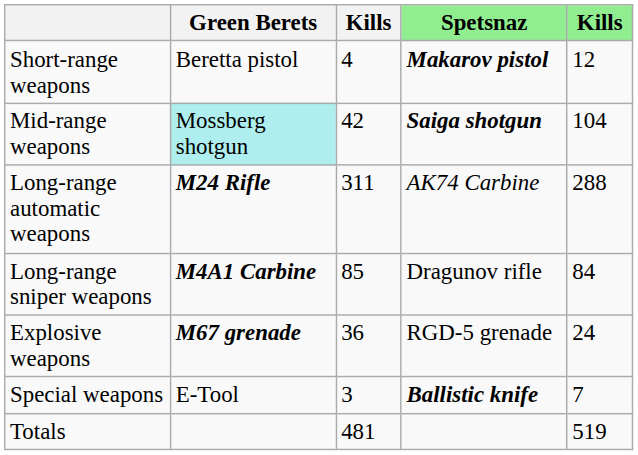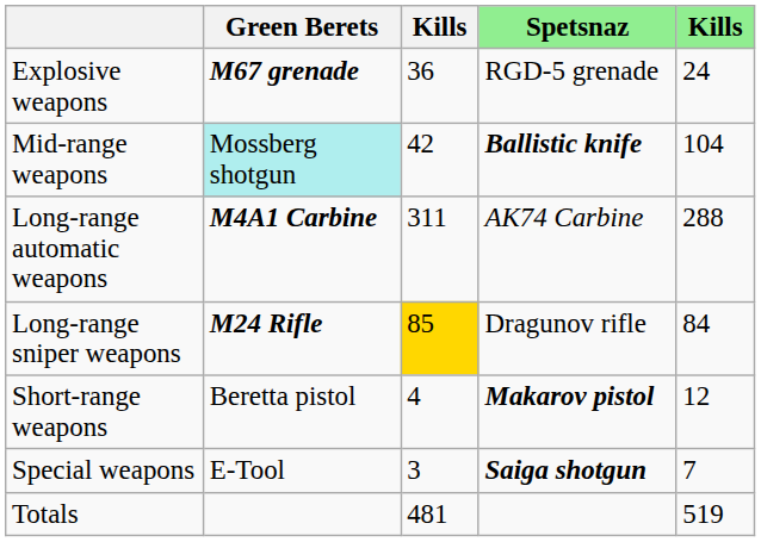 <table class="wikitable" style="text-align:left; width:440px; height:200px">
 <tr valign="top">
 <th style="width:120px;"></th>
 <th style="width:120px;">Green Berets</th>
 <th style="width:40px;">Kills</th>
 <th style="width:120px; background:lightgreen;">Spetsnaz</th>
 <th style="width:40px; background:lightgreen;">Kills</th>
 </tr>
 <tr valign="top">
+<td>Explosive weapons</td>
+<td><strong><em>M67 grenade</em></strong></td>
+<td>36</td>
+<td>RGD-5 grenade</td>
+<td>24</td>
+</tr>
+<tr valign="top">
+<td>Mid-range weapons</td>
+<td style="background: paleturquoise;">Mossberg shotgun</td>
+<td>42</td>
+<td><strong><em>Ballistic knife</em></strong></td>
+<td>104</td>
+</tr>
+<tr valign="top">
+<td>Long-range automatic weapons</td>
+<td><strong><em>M4A1 Carbine</em></strong></td>
+<td>311</td>
+<td><em>AK74 Carbine</em></td>
+<td>288</td>
+</tr>
+<tr valign="top">
+<td>Long-range sniper weapons</td>
+<td><strong><em>M24 Rifle</em></strong></td>
+<td style="background: gold;">85</td>
+<td>Dragunov rifle</td>
+<td>84</td>
+</tr>
+<tr valign="top">
 <td>Short-range weapons</td>
 <td>Beretta pistol</td>
 <td>4</td>
 <td><strong><em>Makarov pistol</em></strong></td>
 <td>12</td>
 </tr>
 <tr valign="top">
-<td>Mid-range weapons</td>
-<td style="background: paleturquoise;">Mossberg shotgun</td>
-<td>42</td>
-<td><strong><em>Saiga shotgun</em></strong></td>
-<td>104</td>
-</tr>
-<tr valign="top">
-<td>Long-range automatic weapons</td>
-<td><strong><em>M24 Rifle</em></strong></td>
-<td>311</td>
-<td><em>AK74 Carbine</em></td>
-<td>288</td>
-</tr>
-<tr valign="top">
-<td>Long-range sniper weapons</td>
-<td><strong><em>M4A1 Carbine</em></strong></td>
-<td>85</td>
-<td>Dragunov rifle</td>
-<td>84</td>
-</tr>
-<tr valign="top">
-<td>Explosive weapons</td>
-<td><strong><em>M67 grenade</em></strong></td>
-<td>36</td>
-<td>RGD-5 grenade</td>
-<td>24</td>
-</tr>
-<tr valign="top">
 <td>Special weapons</td>
 <td>E-Tool</td>
 <td>3</td>
-<td><strong><em>Ballistic knife</em></strong></td>
+<td><strong><em>Saiga shotgun</em></strong></td>
 <td>7</td>
 </tr>
 <tr valign="top">
 <td>Totals</td>
 <td></td>
 <td>481</td>
 <td></td>
 <td>519</td>
 </tr>
 </table>
